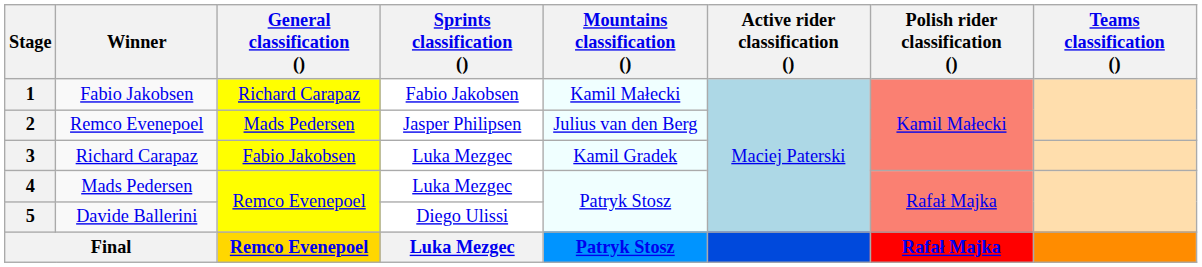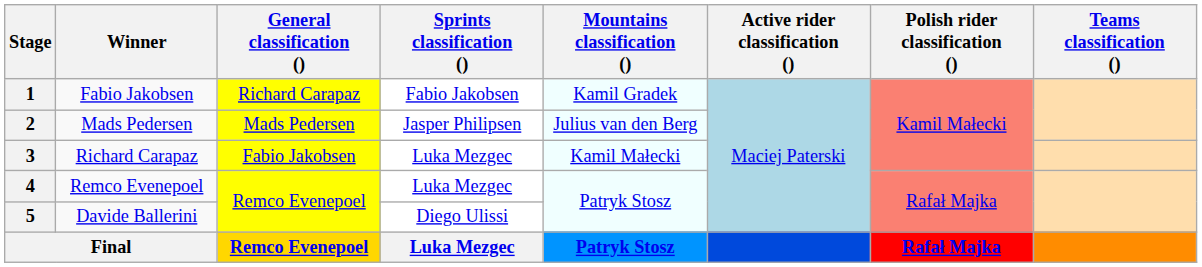 <table class="wikitable" style="text-align: center; font-size:smaller;">
 <tr style="background-color: #efefef;">
 <th width="1%">Stage</th>
 <th width="14%">Winner</th>
 <th width="14%"><a href='#'>General classification</a><br>()<br></th>
 <th width="14%"><a href='#'>Sprints classification</a><br>()<br></th>
 <th width="14%"><a href='#'>Mountains classification</a><br>()<br></th>
 <th width="14%">Active rider classification<br>()<br></th>
 <th width="14%">Polish rider classification<br>()</th>
 <th width="14%"><a href='#'>Teams classification</a><br>()</th>
 </tr>
 <tr>
 <th>1</th>
 <td><a href='#'>Fabio Jakobsen</a></td>
 <td style="background:yellow;"><a href='#'>Richard Carapaz</a></td>
 <td style="background:white;"><a href='#'>Fabio Jakobsen</a></td>
-<td style="background:azure;"><a href='#'>Kamil Małecki</a></td>
+<td style="background:azure;"><a href='#'>Kamil Gradek</a></td>
 <td rowspan="5" style="background:lightblue;"><a href='#'>Maciej Paterski</a></td>
 <td rowspan="3" style="background:salmon;"><a href='#'>Kamil Małecki</a></td>
 <td rowspan="2" style="background:navajowhite;"></td>
 </tr>
 <tr>
 <th>2</th>
-<td><a href='#'>Remco Evenepoel</a></td>
+<td><a href='#'>Mads Pedersen</a></td>
 <td style="background:yellow;"><a href='#'>Mads Pedersen</a></td>
 <td style="background:white;"><a href='#'>Jasper Philipsen</a></td>
 <td style="background:azure;"><a href='#'>Julius van den Berg</a></td>
 </tr>
 <tr>
 <th>3</th>
 <td><a href='#'>Richard Carapaz</a></td>
 <td style="background:yellow;"><a href='#'>Fabio Jakobsen</a></td>
 <td style="background:white;"><a href='#'>Luka Mezgec</a></td>
-<td style="background:azure;"><a href='#'>Kamil Gradek</a></td>
+<td style="background:azure;"><a href='#'>Kamil Małecki</a></td>
 <td style="background:navajowhite;"></td>
 </tr>
 <tr>
 <th>4</th>
-<td><a href='#'>Mads Pedersen</a></td>
+<td><a href='#'>Remco Evenepoel</a></td>
 <td style="background:yellow;" rowspan="2"><a href='#'>Remco Evenepoel</a></td>
 <td style="background:white;"><a href='#'>Luka Mezgec</a></td>
 <td style="background:azure;" rowspan="2"><a href='#'>Patryk Stosz</a></td>
 <td style="background:salmon;" rowspan="2"><a href='#'>Rafał Majka</a></td>
 <td style="background:navajowhite;" rowspan="2"></td>
 </tr>
 <tr>
 <th>5</th>
 <td><a href='#'>Davide Ballerini</a></td>
 <td style="background:white;"><a href='#'>Diego Ulissi</a></td>
 </tr>
 <tr>
 <th colspan="2">Final</th>
 <th style="background:gold;"><a href='#'>Remco Evenepoel</a></th>
 <th style="background:offwhite;"><a href='#'>Luka Mezgec</a></th>
 <th style="background:#0094FF"><a href='#'>Patryk Stosz</a></th>
 <th style="background:#0049DC;"></th>
 <th style="background:red;"><a href='#'>Rafał Majka</a></th>
 <th style="background:#FF8C00;"></th>
 </tr>
 </table>
